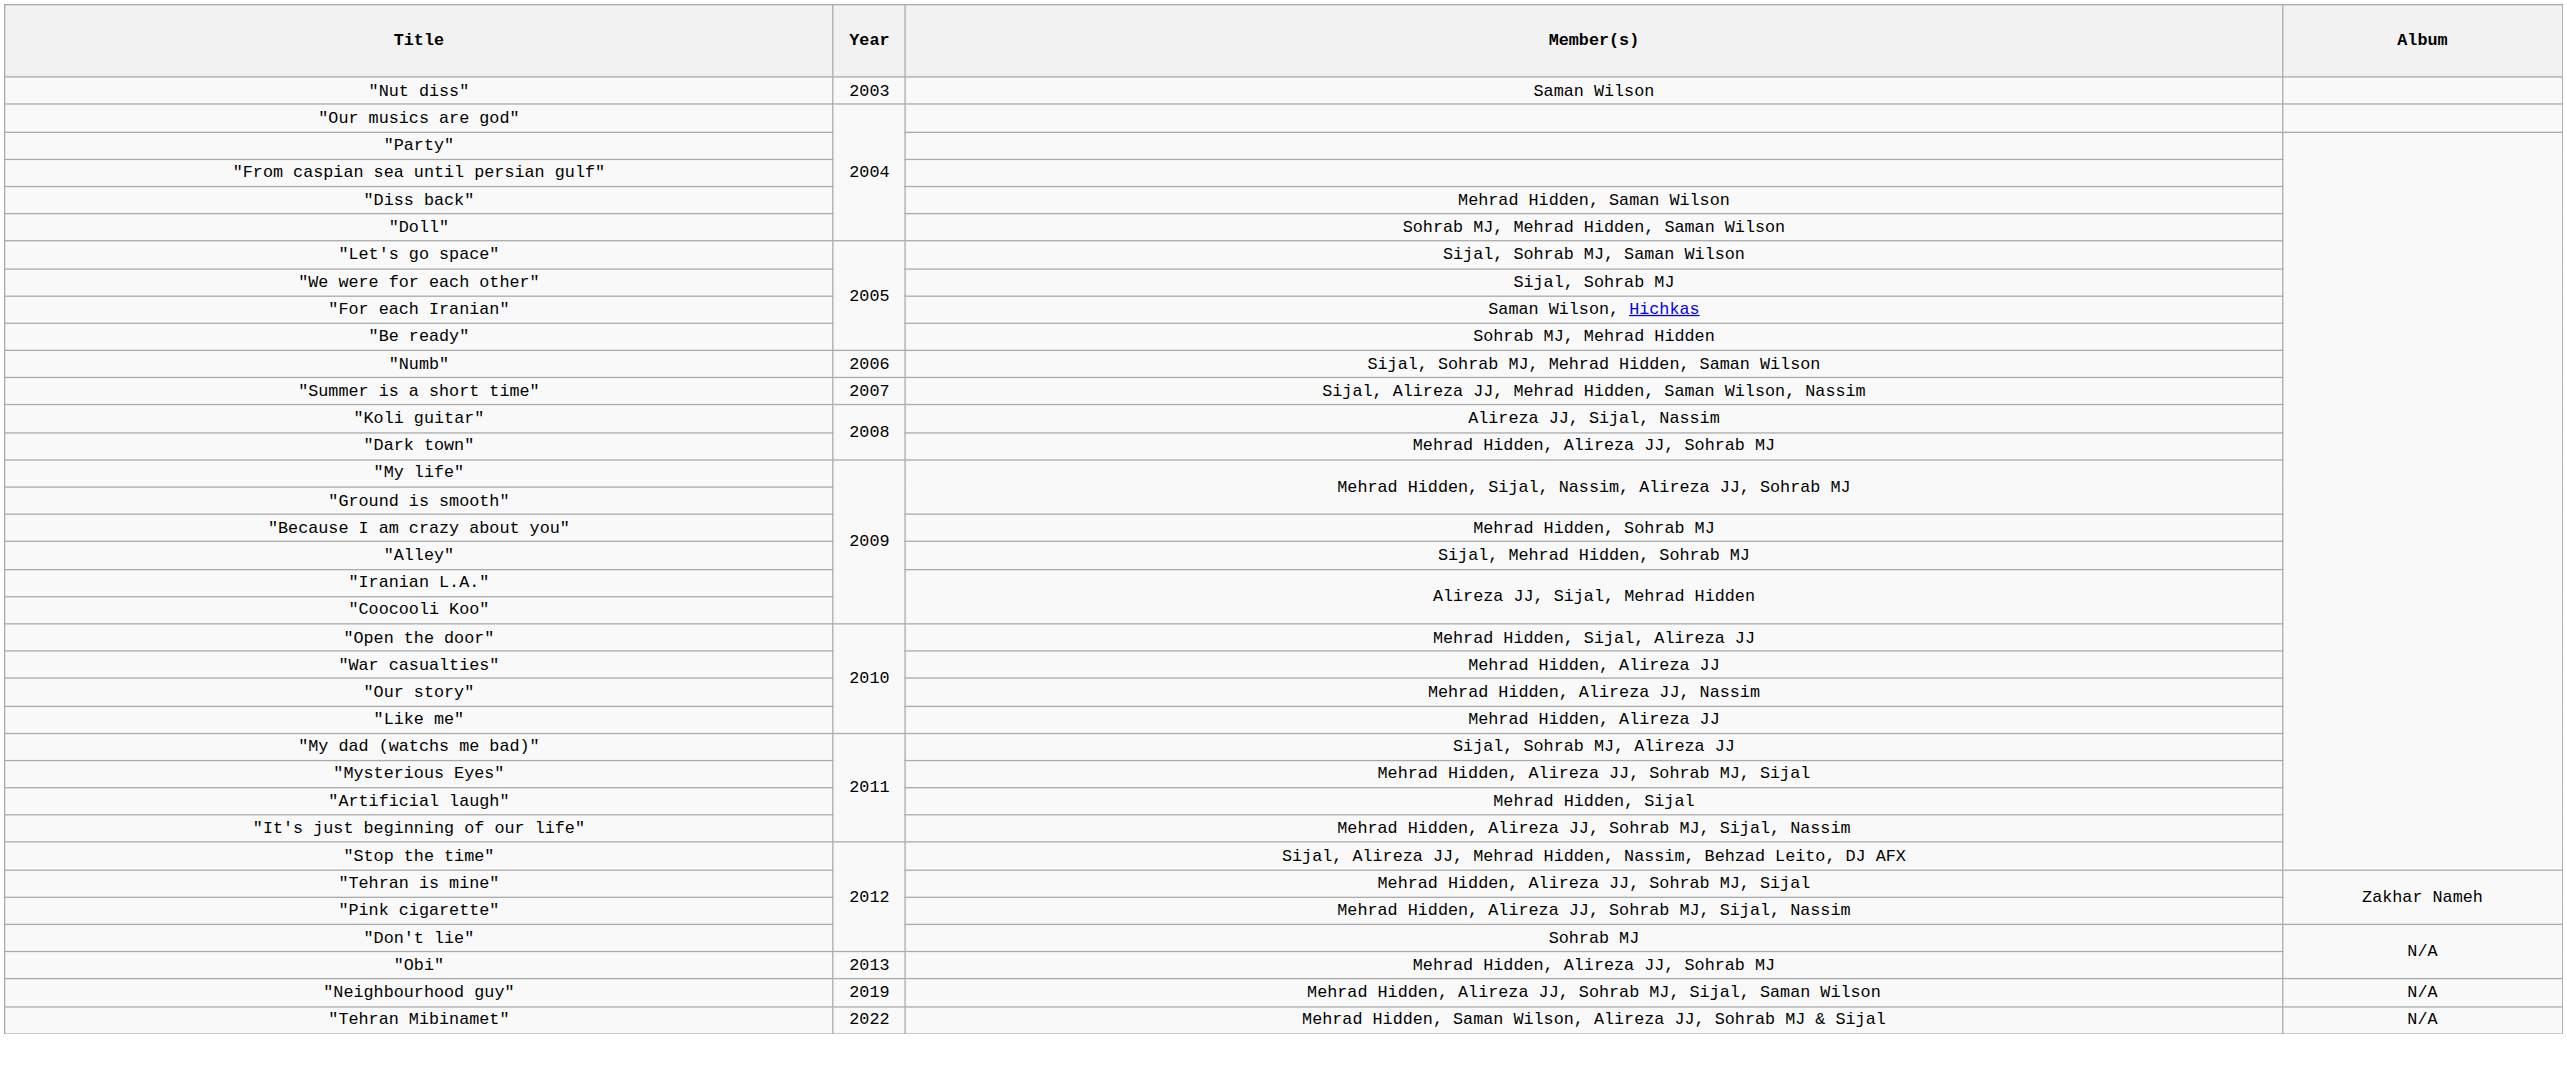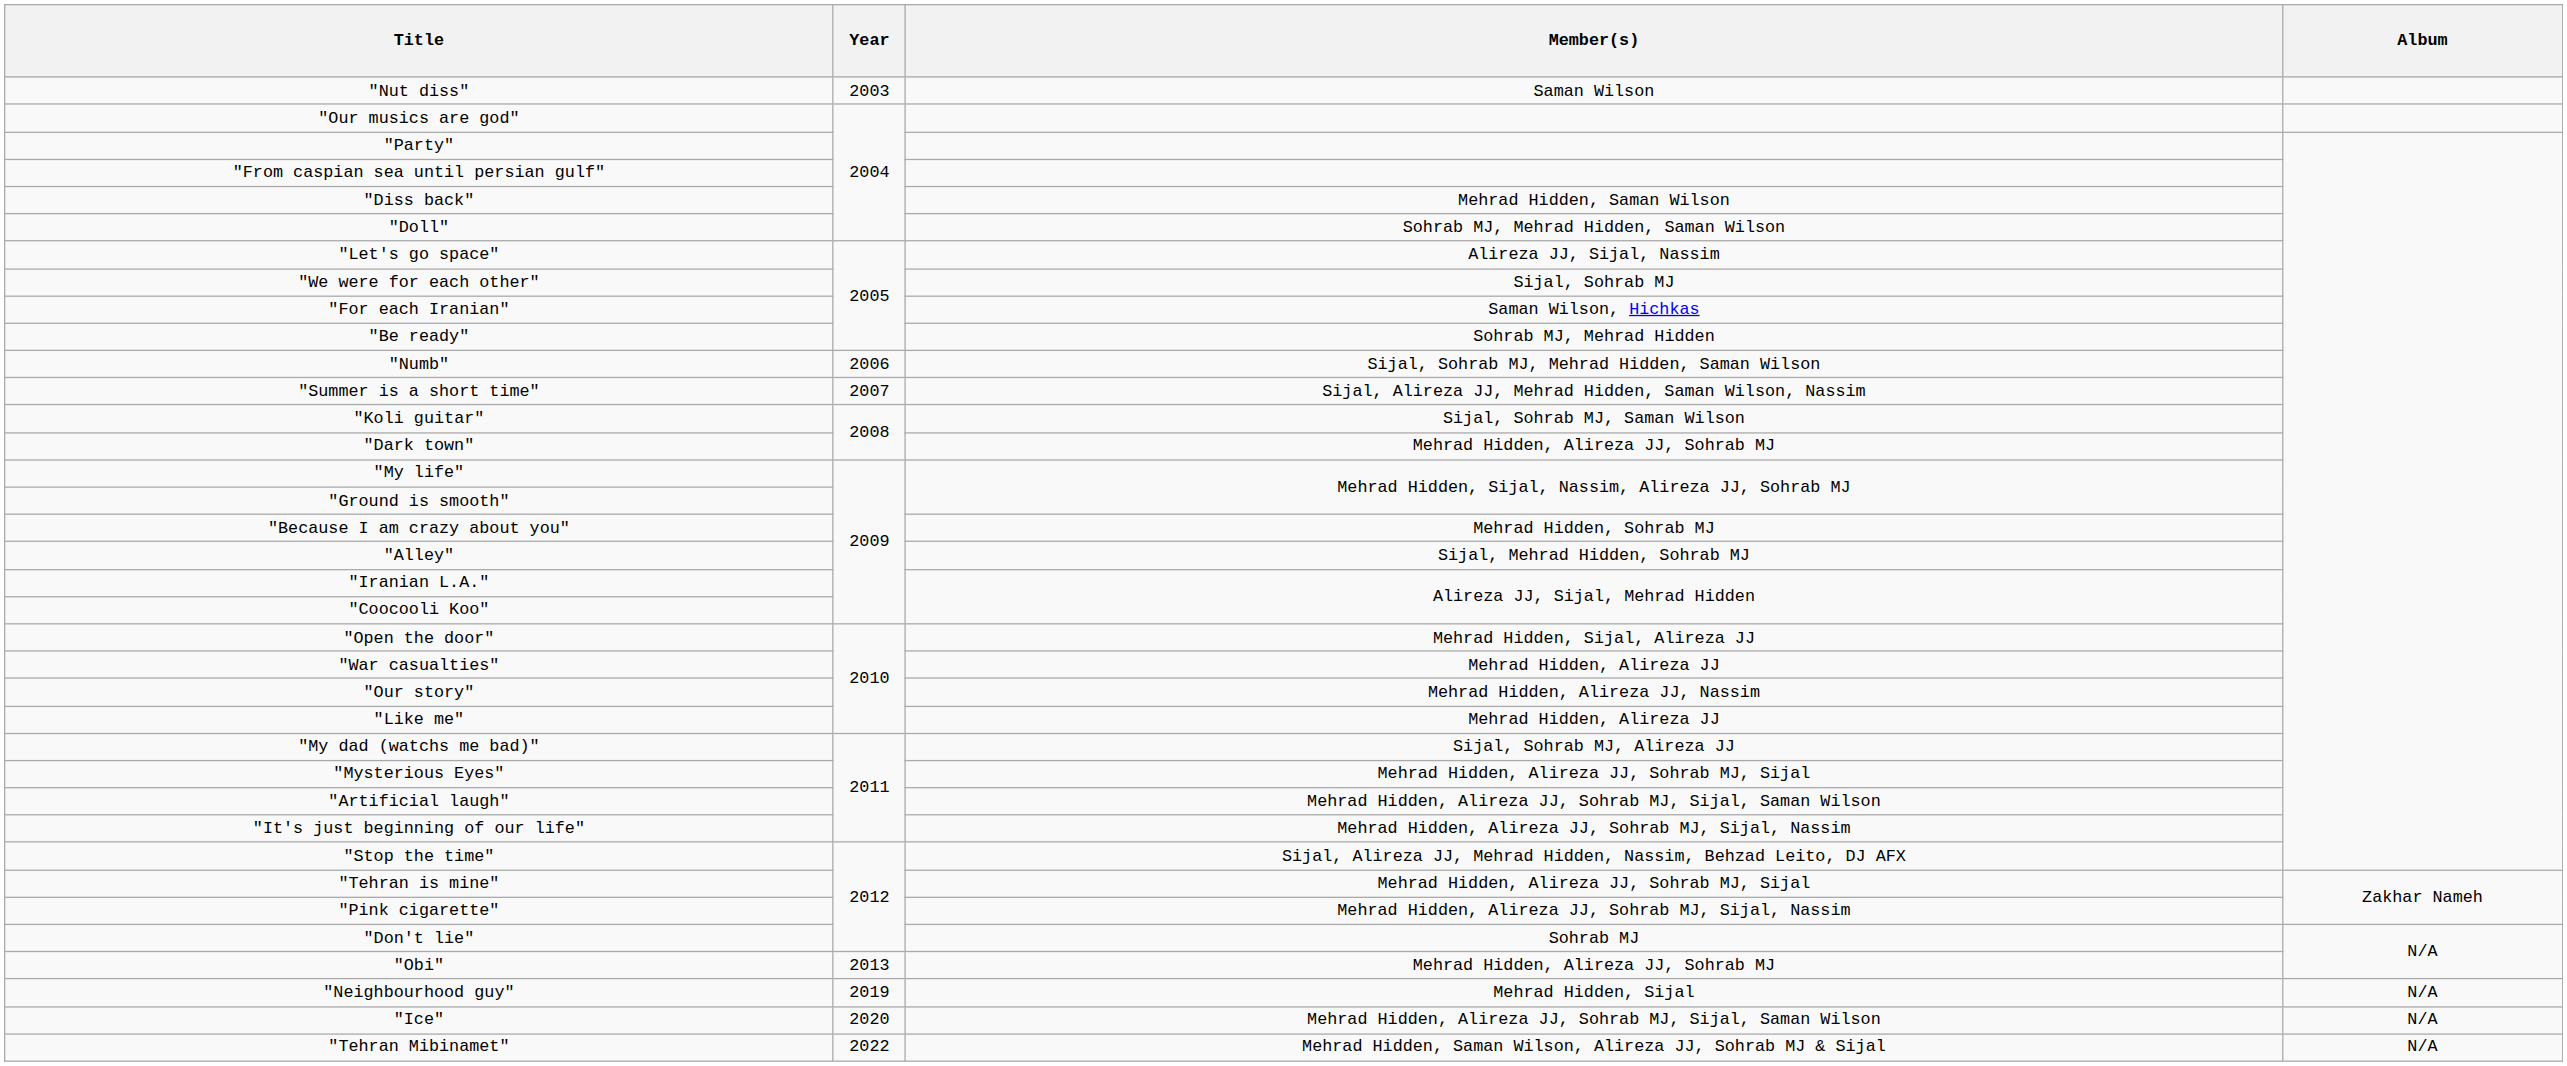 <table class="wikitable" style="text-align:center; width: 100%">
 <tr>
 <th style="height:50px">Title</th>
 <th style="width:50px">Year</th>
 <th>Member(s)</th>
 <th>Album</th>
 </tr>
 <tr>
 <td>"Nut diss"</td>
 <td>2003</td>
 <td>Saman Wilson</td>
 <td></td>
 </tr>
 <tr>
 <td>"Our musics are god"</td>
 <td rowspan="5">2004</td>
 <td></td>
 <td></td>
 </tr>
 <tr>
 <td>"Party"</td>
 <td></td>
 </tr>
 <tr>
 <td>"From caspian sea until persian gulf"</td>
 <td></td>
 </tr>
 <tr>
 <td>"Diss back"</td>
 <td>Mehrad Hidden, Saman Wilson</td>
 </tr>
 <tr>
 <td>"Doll"</td>
 <td>Sohrab MJ, Mehrad Hidden, Saman Wilson</td>
 </tr>
 <tr>
 <td>"Let's go space"</td>
 <td rowspan="4">2005</td>
-<td>Sijal, Sohrab MJ, Saman Wilson</td>
+<td>Alireza JJ, Sijal, Nassim</td>
 </tr>
 <tr>
 <td>"We were for each other"</td>
 <td>Sijal, Sohrab MJ</td>
 </tr>
 <tr>
 <td>"For each Iranian"</td>
 <td>Saman Wilson, <a href='#'>Hichkas</a></td>
 </tr>
 <tr>
 <td>"Be ready"</td>
 <td>Sohrab MJ, Mehrad Hidden</td>
 </tr>
 <tr>
 <td>"Numb"</td>
 <td>2006</td>
 <td>Sijal, Sohrab MJ, Mehrad Hidden, Saman Wilson</td>
 </tr>
 <tr>
 <td>"Summer is a short time"</td>
 <td>2007</td>
 <td>Sijal, Alireza JJ, Mehrad Hidden, Saman Wilson, Nassim</td>
 </tr>
 <tr>
 <td>"Koli guitar"</td>
 <td rowspan="2">2008</td>
-<td>Alireza JJ, Sijal, Nassim</td>
+<td>Sijal, Sohrab MJ, Saman Wilson</td>
 </tr>
 <tr>
 <td>"Dark town"</td>
 <td>Mehrad Hidden, Alireza JJ, Sohrab MJ</td>
 </tr>
 <tr>
 <td>"My life"</td>
 <td rowspan="6">2009</td>
 <td rowspan="2">Mehrad Hidden, Sijal, Nassim, Alireza JJ, Sohrab MJ</td>
 </tr>
 <tr>
 <td>"Ground is smooth"</td>
 </tr>
 <tr>
 <td>"Because I am crazy about you"</td>
 <td>Mehrad Hidden, Sohrab MJ</td>
 </tr>
 <tr>
 <td>"Alley"</td>
 <td>Sijal, Mehrad Hidden, Sohrab MJ</td>
 </tr>
 <tr>
 <td>"Iranian L.A."</td>
 <td rowspan="2">Alireza JJ, Sijal, Mehrad Hidden</td>
 </tr>
 <tr>
 <td>"Coocooli Koo"</td>
 </tr>
 <tr>
 <td>"Open the door"</td>
 <td rowspan="4">2010</td>
 <td>Mehrad Hidden, Sijal, Alireza JJ</td>
 </tr>
 <tr>
 <td>"War casualties"</td>
 <td>Mehrad Hidden, Alireza JJ</td>
 </tr>
 <tr>
 <td>"Our story"</td>
 <td>Mehrad Hidden, Alireza JJ, Nassim</td>
 </tr>
 <tr>
 <td>"Like me"</td>
 <td>Mehrad Hidden, Alireza JJ</td>
 </tr>
 <tr>
 <td>"My dad (watchs me bad)"</td>
 <td rowspan="4">2011</td>
 <td>Sijal, Sohrab MJ, Alireza JJ</td>
 </tr>
 <tr>
 <td>"Mysterious Eyes"</td>
 <td>Mehrad Hidden, Alireza JJ, Sohrab MJ, Sijal</td>
 </tr>
 <tr>
 <td>"Artificial laugh"</td>
-<td>Mehrad Hidden, Sijal</td>
+<td>Mehrad Hidden, Alireza JJ, Sohrab MJ, Sijal, Saman Wilson</td>
 </tr>
 <tr>
 <td>"It's just beginning of our life"</td>
 <td>Mehrad Hidden, Alireza JJ, Sohrab MJ, Sijal, Nassim</td>
 </tr>
 <tr>
 <td>"Stop the time"</td>
 <td rowspan="4">2012</td>
 <td>Sijal, Alireza JJ, Mehrad Hidden, Nassim, Behzad Leito, DJ AFX</td>
 </tr>
 <tr>
 <td>"Tehran is mine"</td>
 <td>Mehrad Hidden, Alireza JJ, Sohrab MJ, Sijal</td>
 <td rowspan="2">Zakhar Nameh</td>
 </tr>
 <tr>
 <td>"Pink cigarette"</td>
 <td>Mehrad Hidden, Alireza JJ, Sohrab MJ, Sijal, Nassim</td>
 </tr>
 <tr>
 <td>"Don't lie"</td>
 <td>Sohrab MJ</td>
 <td rowspan="2">N/A</td>
 </tr>
 <tr>
 <td>"Obi"</td>
 <td>2013</td>
 <td>Mehrad Hidden, Alireza JJ, Sohrab MJ</td>
 </tr>
 <tr>
 <td>"Neighbourhood guy"</td>
 <td>2019</td>
+<td>Mehrad Hidden, Sijal</td>
+<td>N/A</td>
+</tr>
+<tr>
+<td>"Ice"</td>
+<td>2020</td>
 <td>Mehrad Hidden, Alireza JJ, Sohrab MJ, Sijal, Saman Wilson</td>
 <td>N/A</td>
 </tr>
 <tr>
 <td>"Tehran Mibinamet"</td>
 <td>2022</td>
 <td>Mehrad Hidden, Saman Wilson, Alireza JJ, Sohrab MJ & Sijal</td>
 <td>N/A</td>
 </tr>
 </table>
